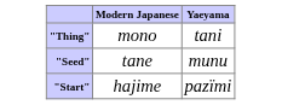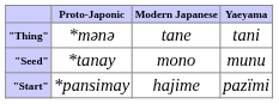 <table border="1" cellpadding="2" cellspacing=0 border=" 1px solid #88a" style="margin: auto; border-collapse: collapse; text-align: center">
 <tr style="background: #ccf; font-size: x-small; vertical-align: top;">
 <th></th>
+<th>Proto-Japonic</th>
 <th>Modern Japanese</th>
 <th>Yaeyama</th>
 </tr>
 <tr>
 <th style="font-size: x-small; background: #ccf; text-align: right;">"Thing"</th>
-<td><em>mono</em></td>
+<td><em>*mənə</em></td>
+<td><em>tane</em></td>
 <td><em>tani</em></td>
 </tr>
 <tr>
 <th style="font-size: x-small; background: #ccf; text-align: right;">"Seed"</th>
-<td><em>tane</em></td>
+<td><em>*tanay</em></td>
+<td><em>mono</em></td>
 <td><em>munu</em></td>
 </tr>
 <tr>
 <th style="font-size: x-small; background: #ccf; text-align: right;">"Start"</th>
+<td><em>*pansimay</em></td>
 <td><em>hajime</em></td>
 <td><em>pazïmi</em></td>
 </tr>
 </table>
